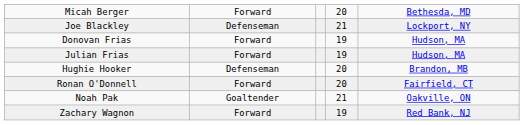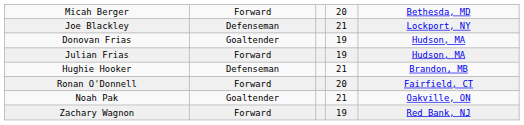 <table class="wikitable" width="60%">
 <tr align="center" bgcolor="">
 <td>Micah Berger</td>
 <td>Forward</td>
 <td></td>
 <td>20</td>
 <td><a href='#'>Bethesda, MD</a></td>
 </tr>
 <tr align="center" bgcolor="f0f0f0">
 <td>Joe Blackley</td>
 <td>Defenseman</td>
 <td></td>
 <td>21</td>
 <td><a href='#'>Lockport, NY</a></td>
 </tr>
 <tr align="center" bgcolor="">
 <td>Donovan Frias</td>
-<td>Forward</td>
+<td>Goaltender</td>
 <td></td>
 <td>19</td>
 <td><a href='#'>Hudson, MA</a></td>
 </tr>
 <tr align="center" bgcolor="f0f0f0">
 <td>Julian Frias</td>
 <td>Forward</td>
 <td></td>
 <td>19</td>
 <td><a href='#'>Hudson, MA</a></td>
 </tr>
 <tr align="center" bgcolor="">
 <td>Hughie Hooker</td>
 <td>Defenseman</td>
 <td></td>
-<td>20</td>
+<td>21</td>
 <td><a href='#'>Brandon, MB</a></td>
 </tr>
 <tr align="center" bgcolor="f0f0f0">
 <td>Ronan O'Donnell</td>
 <td>Forward</td>
 <td></td>
 <td>20</td>
 <td><a href='#'>Fairfield, CT</a></td>
 </tr>
 <tr align="center" bgcolor="">
 <td>Noah Pak</td>
 <td>Goaltender</td>
 <td></td>
 <td>21</td>
 <td><a href='#'>Oakville, ON</a></td>
 </tr>
 <tr align="center" bgcolor="f0f0f0">
 <td>Zachary Wagnon</td>
 <td>Forward</td>
 <td></td>
 <td>19</td>
 <td><a href='#'>Red Bank, NJ</a></td>
 </tr>
 </table>
